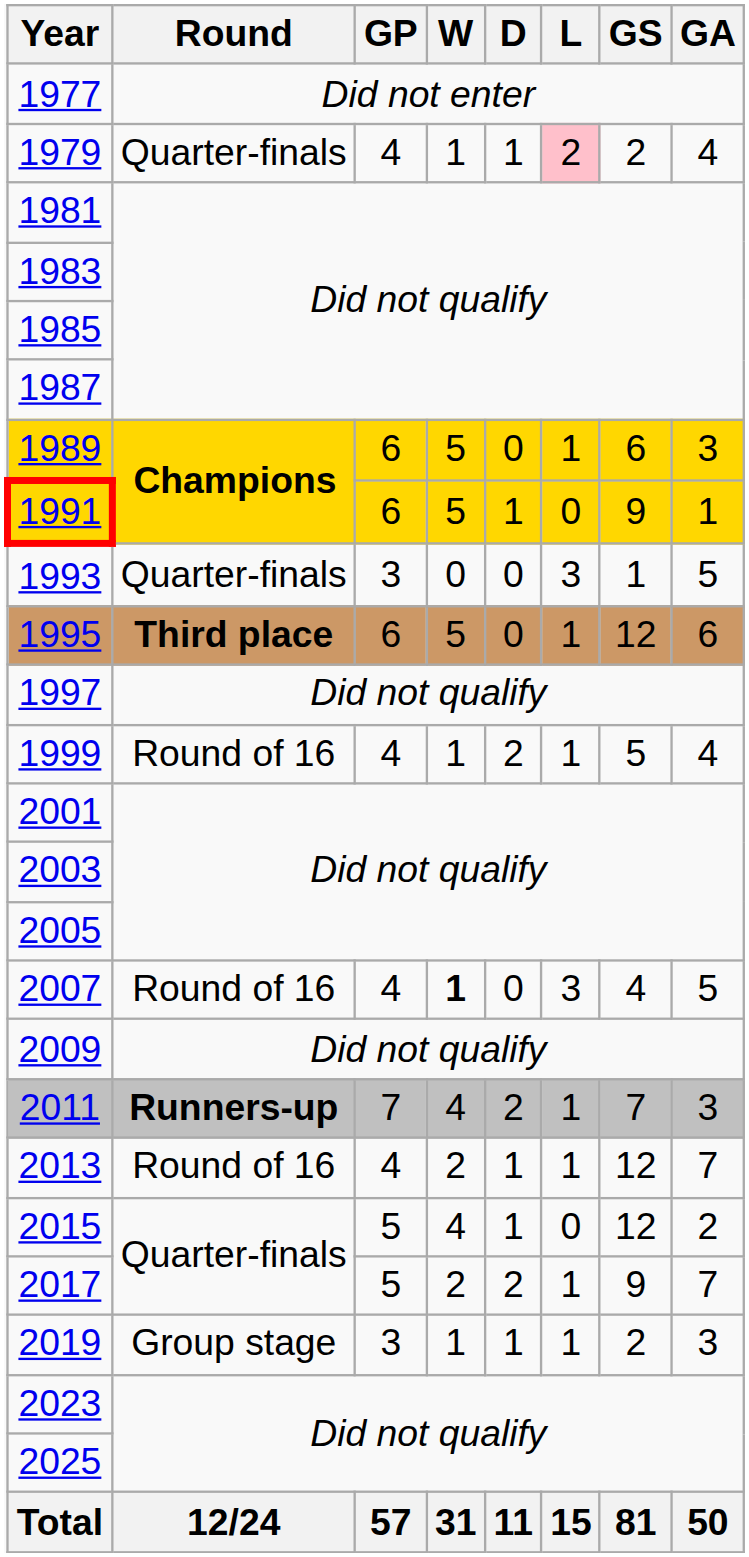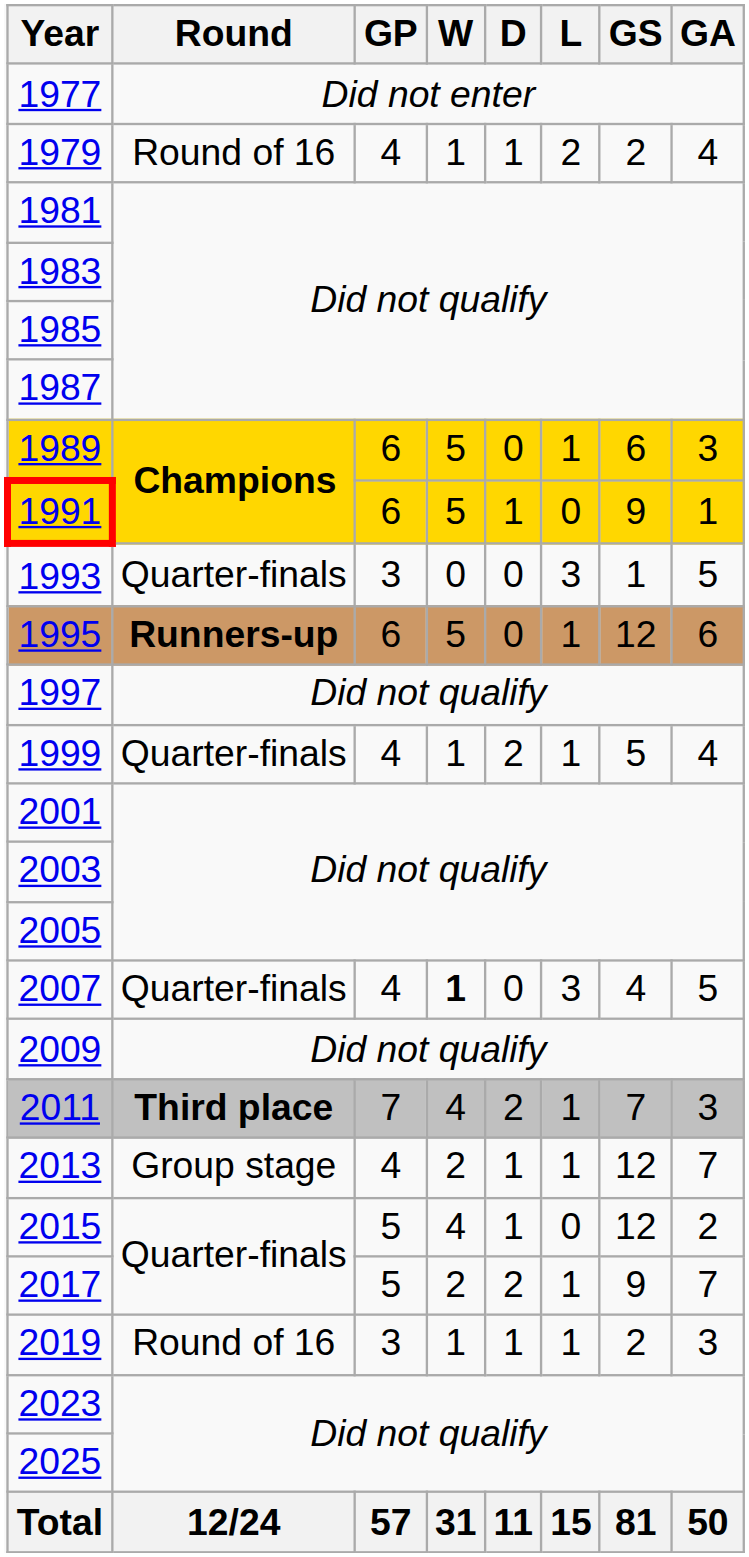 <table class="wikitable" style="text-align: center;">
 <tr>
 <th>Year</th>
 <th>Round</th>
 <th>GP</th>
 <th>W</th>
 <th>D</th>
 <th>L</th>
 <th>GS</th>
 <th>GA</th>
 </tr>
 <tr>
 <td> <a href='#'>1977</a></td>
 <td colspan=7><em>Did not enter</em></td>
 </tr>
 <tr>
 <td> <a href='#'>1979</a></td>
-<td>Quarter-finals</td>
+<td>Round of 16</td>
 <td>4</td>
 <td>1</td>
 <td>1</td>
-<td style="background: pink;">2</td>
+<td>2</td>
 <td>2</td>
 <td>4</td>
 </tr>
 <tr>
 <td> <a href='#'>1981</a></td>
 <td rowspan=4 colspan=7><em>Did not qualify</em></td>
 </tr>
 <tr>
 <td> <a href='#'>1983</a></td>
 </tr>
 <tr>
 <td> <a href='#'>1985</a></td>
 </tr>
 <tr>
 <td> <a href='#'>1987</a></td>
 </tr>
 <tr bgcolor=gold>
 <td> <a href='#'>1989</a></td>
 <td rowspan=2><strong>Champions</strong></td>
 <td>6</td>
 <td>5</td>
 <td>0</td>
 <td>1</td>
 <td>6</td>
 <td>3</td>
 </tr>
 <tr bgcolor=gold>
 <td style="border: 3px solid red"> <a href='#'>1991</a></td>
 <td>6</td>
 <td>5</td>
 <td>1</td>
 <td>0</td>
 <td>9</td>
 <td>1</td>
 </tr>
 <tr>
 <td> <a href='#'>1993</a></td>
 <td>Quarter-finals</td>
 <td>3</td>
 <td>0</td>
 <td>0</td>
 <td>3</td>
 <td>1</td>
 <td>5</td>
 </tr>
 <tr bgcolor=cc9866>
 <td> <a href='#'>1995</a></td>
-<td><strong>Third place</strong></td>
+<td><strong>Runners-up</strong></td>
 <td>6</td>
 <td>5</td>
 <td>0</td>
 <td>1</td>
 <td>12</td>
 <td>6</td>
 </tr>
 <tr>
 <td> <a href='#'>1997</a></td>
 <td colspan=7><em>Did not qualify</em></td>
 </tr>
 <tr>
 <td> <a href='#'>1999</a></td>
-<td>Round of 16</td>
+<td>Quarter-finals</td>
 <td>4</td>
 <td>1</td>
 <td>2</td>
 <td>1</td>
 <td>5</td>
 <td>4</td>
 </tr>
 <tr>
 <td> <a href='#'>2001</a></td>
 <td rowspan=3 colspan=7><em>Did not qualify</em></td>
 </tr>
 <tr>
 <td> <a href='#'>2003</a></td>
 </tr>
 <tr>
 <td> <a href='#'>2005</a></td>
 </tr>
 <tr>
 <td> <a href='#'>2007</a></td>
-<td>Round of 16</td>
+<td>Quarter-finals</td>
 <td>4</td>
 <td><strong>1</strong></td>
 <td>0</td>
 <td>3</td>
 <td>4</td>
 <td>5</td>
 </tr>
 <tr>
 <td> <a href='#'>2009</a></td>
 <td colspan=7><em>Did not qualify</em></td>
 </tr>
 <tr bgcolor=silver>
 <td> <a href='#'>2011</a></td>
-<td><strong>Runners-up</strong></td>
+<td><strong>Third place</strong></td>
 <td>7</td>
 <td>4</td>
 <td>2</td>
 <td>1</td>
 <td>7</td>
 <td>3</td>
 </tr>
 <tr>
 <td> <a href='#'>2013</a></td>
-<td>Round of 16</td>
+<td>Group stage</td>
 <td>4</td>
 <td>2</td>
 <td>1</td>
 <td>1</td>
 <td>12</td>
 <td>7</td>
 </tr>
 <tr>
 <td> <a href='#'>2015</a></td>
 <td rowspan=2>Quarter-finals</td>
 <td>5</td>
 <td>4</td>
 <td>1</td>
 <td>0</td>
 <td>12</td>
 <td>2</td>
 </tr>
 <tr>
 <td> <a href='#'>2017</a></td>
 <td>5</td>
 <td>2</td>
 <td>2</td>
 <td>1</td>
 <td>9</td>
 <td>7</td>
 </tr>
 <tr>
 <td> <a href='#'>2019</a></td>
-<td>Group stage</td>
+<td>Round of 16</td>
 <td>3</td>
 <td>1</td>
 <td>1</td>
 <td>1</td>
 <td>2</td>
 <td>3</td>
 </tr>
 <tr>
 <td> <a href='#'>2023</a></td>
 <td colspan=7 rowspan=2><em>Did not qualify</em></td>
 </tr>
 <tr>
 <td> <a href='#'>2025</a></td>
 </tr>
 <tr>
 <th><strong>Total</strong></th>
 <th>12/24</th>
 <th>57</th>
 <th>31</th>
 <th>11</th>
 <th>15</th>
 <th>81</th>
 <th>50</th>
 </tr>
 </table>
